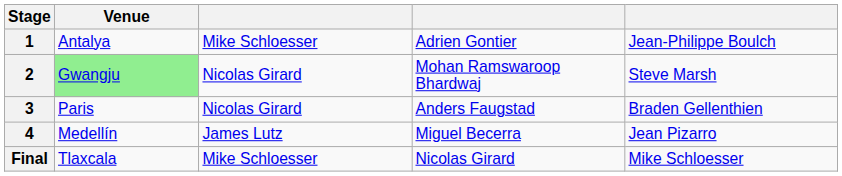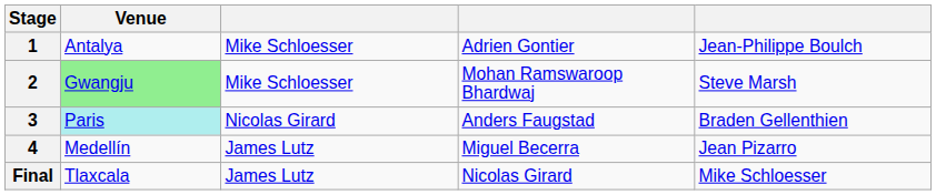 <table class="wikitable">
 <tr>
 <th>Stage</th>
 <th width=140>Venue</th>
 <th width=210></th>
 <th width=210></th>
 <th width=210></th>
 </tr>
 <tr>
 <th>1</th>
 <td> <a href='#'>Antalya</a></td>
 <td> <a href='#'>Mike Schloesser</a></td>
 <td> <a href='#'>Adrien Gontier</a></td>
 <td> <a href='#'>Jean-Philippe Boulch</a></td>
 </tr>
 <tr>
 <th>2</th>
 <td style="background: lightgreen;"> <a href='#'>Gwangju</a></td>
-<td> <a href='#'>Nicolas Girard</a></td>
+<td> <a href='#'>Mike Schloesser</a></td>
 <td> <a href='#'>Mohan Ramswaroop Bhardwaj</a></td>
 <td> <a href='#'>Steve Marsh</a></td>
 </tr>
 <tr>
 <th>3</th>
-<td> <a href='#'>Paris</a></td>
+<td style="background: paleturquoise;"> <a href='#'>Paris</a></td>
 <td> <a href='#'>Nicolas Girard</a></td>
 <td> <a href='#'>Anders Faugstad</a></td>
 <td> <a href='#'>Braden Gellenthien</a></td>
 </tr>
 <tr>
 <th>4</th>
 <td> <a href='#'>Medellín</a></td>
 <td> <a href='#'>James Lutz</a></td>
 <td> <a href='#'>Miguel Becerra</a></td>
 <td> <a href='#'>Jean Pizarro</a></td>
 </tr>
 <tr>
 <th>Final</th>
 <td> <a href='#'>Tlaxcala</a></td>
-<td> <a href='#'>Mike Schloesser</a></td>
+<td> <a href='#'>James Lutz</a></td>
 <td> <a href='#'>Nicolas Girard</a></td>
 <td> <a href='#'>Mike Schloesser</a></td>
 </tr>
 </table>
